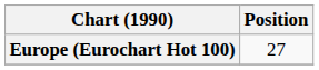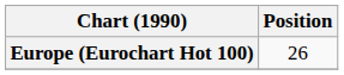 <table class="wikitable sortable plainrowheaders">
 <tr>
 <th>Chart (1990)</th>
 <th>Position</th>
 </tr>
 <tr>
 <th scope="row">Europe (Eurochart Hot 100)</th>
-<td style="text-align:center;">27</td>
+<td style="text-align:center;">26</td>
 </tr>
 <tr>
 </tr>
 </table>
